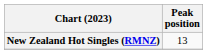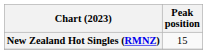 <table class="wikitable sortable plainrowheaders" style="text-align:center">
 <tr>
 <th scope="col">Chart (2023)</th>
 <th scope="col">Peak<br>position</th>
 </tr>
 <tr>
 <th scope="row">New Zealand Hot Singles (<a href='#'>RMNZ</a>)</th>
-<td>13</td>
+<td>15</td>
 </tr>
 <tr>
 </tr>
 <tr>
 </tr>
 <tr>
 </tr>
 </table>
